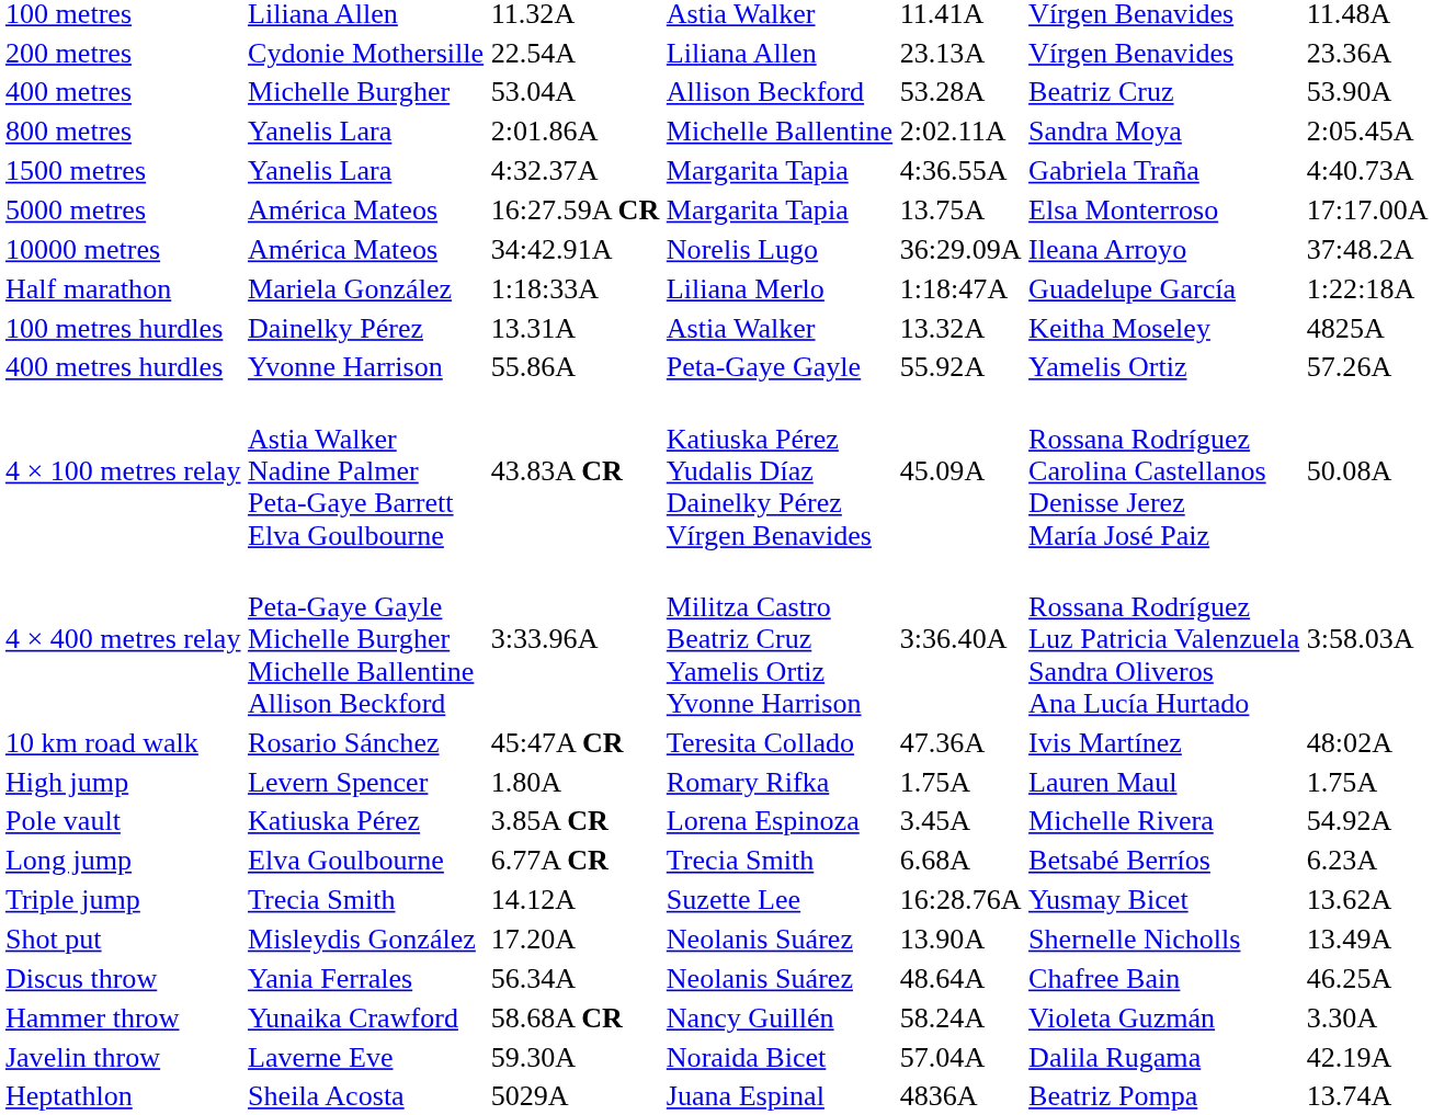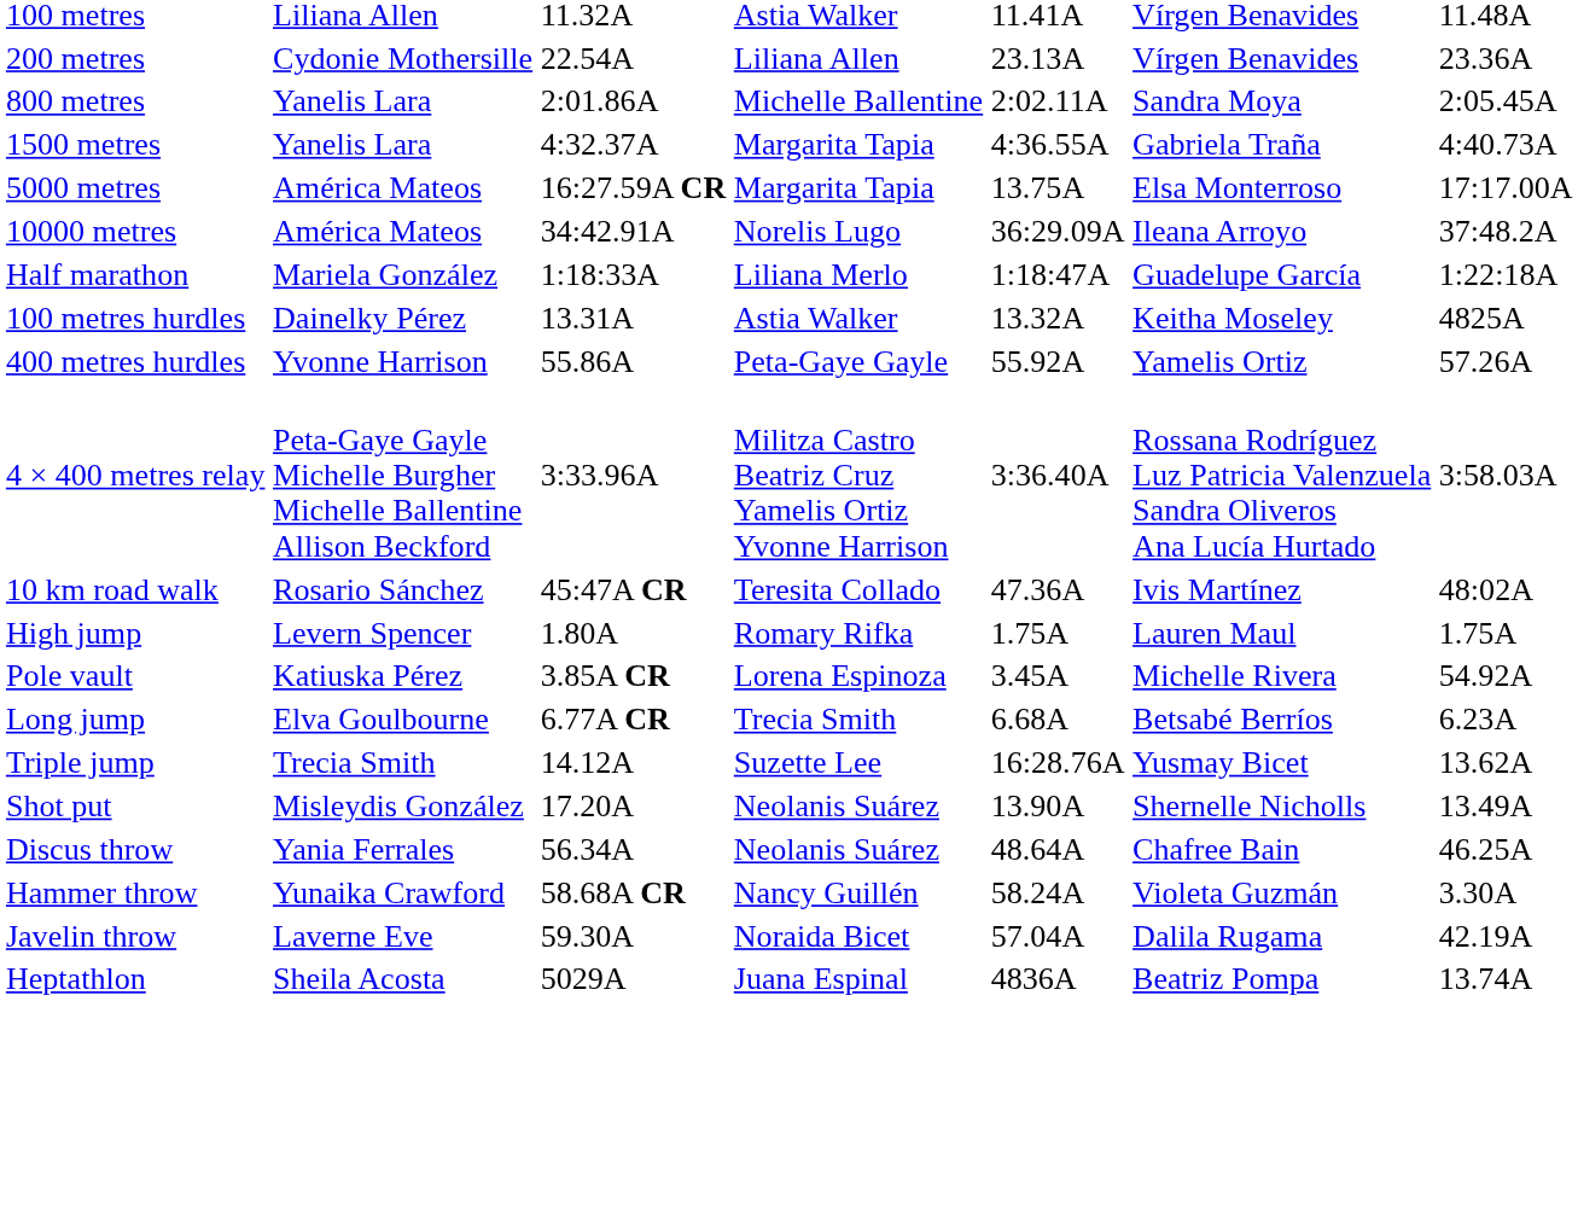 <table>
 <tr>
 <td><a href='#'>100 metres</a></td>
 <td><a href='#'>Liliana Allen</a><br> </td>
 <td>11.32A</td>
 <td><a href='#'>Astia Walker</a><br> </td>
 <td>11.41A</td>
 <td><a href='#'>Vírgen Benavides</a><br> </td>
 <td>11.48A</td>
 </tr>
 <tr>
 <td><a href='#'>200 metres</a></td>
 <td><a href='#'>Cydonie Mothersille</a><br> </td>
 <td>22.54A</td>
 <td><a href='#'>Liliana Allen</a><br> </td>
 <td>23.13A</td>
 <td><a href='#'>Vírgen Benavides</a><br> </td>
 <td>23.36A</td>
-</tr>
-<tr>
-<td><a href='#'>400 metres</a></td>
-<td><a href='#'>Michelle Burgher</a><br> </td>
-<td>53.04A</td>
-<td><a href='#'>Allison Beckford</a><br> </td>
-<td>53.28A</td>
-<td><a href='#'>Beatriz Cruz</a><br> </td>
-<td>53.90A</td>
 </tr>
 <tr>
 <td><a href='#'>800 metres</a></td>
 <td><a href='#'>Yanelis Lara</a><br> </td>
 <td>2:01.86A</td>
 <td><a href='#'>Michelle Ballentine</a><br> </td>
 <td>2:02.11A</td>
 <td><a href='#'>Sandra Moya</a><br> </td>
 <td>2:05.45A</td>
 </tr>
 <tr>
 <td><a href='#'>1500 metres</a></td>
 <td><a href='#'>Yanelis Lara</a><br> </td>
 <td>4:32.37A</td>
 <td><a href='#'>Margarita Tapia</a><br> </td>
 <td>4:36.55A</td>
 <td><a href='#'>Gabriela Traña</a><br> </td>
 <td>4:40.73A</td>
 </tr>
 <tr>
 <td><a href='#'>5000 metres</a></td>
 <td><a href='#'>América Mateos</a><br> </td>
 <td>16:27.59A <strong>CR</strong></td>
 <td><a href='#'>Margarita Tapia</a><br> </td>
 <td>13.75A</td>
 <td><a href='#'>Elsa Monterroso</a><br> </td>
 <td>17:17.00A</td>
 </tr>
 <tr>
 <td><a href='#'>10000 metres</a></td>
 <td><a href='#'>América Mateos</a><br> </td>
 <td>34:42.91A</td>
 <td><a href='#'>Norelis Lugo</a><br> </td>
 <td>36:29.09A</td>
 <td><a href='#'>Ileana Arroyo</a><br> </td>
 <td>37:48.2A</td>
 </tr>
 <tr>
 <td><a href='#'>Half marathon</a></td>
 <td><a href='#'>Mariela González</a><br> </td>
 <td>1:18:33A</td>
 <td><a href='#'>Liliana Merlo</a><br> </td>
 <td>1:18:47A</td>
 <td><a href='#'>Guadelupe García</a><br> </td>
 <td>1:22:18A</td>
 </tr>
 <tr>
 <td><a href='#'>100 metres hurdles</a></td>
 <td><a href='#'>Dainelky Pérez</a><br> </td>
 <td>13.31A</td>
 <td><a href='#'>Astia Walker</a><br> </td>
 <td>13.32A</td>
 <td><a href='#'>Keitha Moseley</a><br> </td>
 <td>4825A</td>
 </tr>
 <tr>
 <td><a href='#'>400 metres hurdles</a></td>
 <td><a href='#'>Yvonne Harrison</a><br> </td>
 <td>55.86A</td>
 <td><a href='#'>Peta-Gaye Gayle</a><br> </td>
 <td>55.92A</td>
 <td><a href='#'>Yamelis Ortiz</a><br> </td>
 <td>57.26A</td>
-</tr>
-<tr>
-<td><a href='#'>4 × 100 metres relay</a></td>
-<td><br><a href='#'>Astia Walker</a><br><a href='#'>Nadine Palmer</a><br><a href='#'>Peta-Gaye Barrett</a><br><a href='#'>Elva Goulbourne</a></td>
-<td>43.83A <strong>CR</strong></td>
-<td><br><a href='#'>Katiuska Pérez</a><br><a href='#'>Yudalis Díaz</a><br><a href='#'>Dainelky Pérez</a><br><a href='#'>Vírgen Benavides</a></td>
-<td>45.09A</td>
-<td><br><a href='#'>Rossana Rodríguez</a><br><a href='#'>Carolina Castellanos</a><br><a href='#'>Denisse Jerez</a><br><a href='#'>María José Paiz</a></td>
-<td>50.08A</td>
 </tr>
 <tr>
 <td><a href='#'>4 × 400 metres relay</a></td>
 <td><br><a href='#'>Peta-Gaye Gayle</a><br><a href='#'>Michelle Burgher</a><br><a href='#'>Michelle Ballentine</a><br><a href='#'>Allison Beckford</a></td>
 <td>3:33.96A</td>
 <td><br><a href='#'>Militza Castro</a><br><a href='#'>Beatriz Cruz</a><br><a href='#'>Yamelis Ortiz</a><br><a href='#'>Yvonne Harrison</a></td>
 <td>3:36.40A</td>
 <td><br><a href='#'>Rossana Rodríguez</a><br><a href='#'>Luz Patricia Valenzuela</a><br><a href='#'>Sandra Oliveros</a><br><a href='#'>Ana Lucía Hurtado</a></td>
 <td>3:58.03A</td>
 </tr>
 <tr>
 <td><a href='#'>10 km road walk</a></td>
 <td><a href='#'>Rosario Sánchez</a><br> </td>
 <td>45:47A <strong>CR</strong></td>
 <td><a href='#'>Teresita Collado</a><br> </td>
 <td>47.36A</td>
 <td><a href='#'>Ivis Martínez</a><br> </td>
 <td>48:02A</td>
 </tr>
 <tr>
 <td><a href='#'>High jump</a></td>
 <td><a href='#'>Levern Spencer</a><br> </td>
 <td>1.80A</td>
 <td><a href='#'>Romary Rifka</a><br> </td>
 <td>1.75A</td>
 <td><a href='#'>Lauren Maul</a><br> </td>
 <td>1.75A</td>
 </tr>
 <tr>
 <td><a href='#'>Pole vault</a></td>
 <td><a href='#'>Katiuska Pérez</a><br> </td>
 <td>3.85A <strong>CR</strong></td>
 <td><a href='#'>Lorena Espinoza</a><br> </td>
 <td>3.45A</td>
 <td><a href='#'>Michelle Rivera</a><br> </td>
 <td>54.92A</td>
 </tr>
 <tr>
 <td><a href='#'>Long jump</a></td>
 <td><a href='#'>Elva Goulbourne</a><br> </td>
 <td>6.77A <strong>CR</strong></td>
 <td><a href='#'>Trecia Smith</a><br> </td>
 <td>6.68A</td>
 <td><a href='#'>Betsabé Berríos</a><br> </td>
 <td>6.23A</td>
 </tr>
 <tr>
 <td><a href='#'>Triple jump</a></td>
 <td><a href='#'>Trecia Smith</a><br> </td>
 <td>14.12A</td>
 <td><a href='#'>Suzette Lee</a><br> </td>
 <td>16:28.76A</td>
 <td><a href='#'>Yusmay Bicet</a><br> </td>
 <td>13.62A</td>
 </tr>
 <tr>
 <td><a href='#'>Shot put</a></td>
 <td><a href='#'>Misleydis González</a><br> </td>
 <td>17.20A</td>
 <td><a href='#'>Neolanis Suárez</a><br> </td>
 <td>13.90A</td>
 <td><a href='#'>Shernelle Nicholls</a><br> </td>
 <td>13.49A</td>
 </tr>
 <tr>
 <td><a href='#'>Discus throw</a></td>
 <td><a href='#'>Yania Ferrales</a><br> </td>
 <td>56.34A</td>
 <td><a href='#'>Neolanis Suárez</a><br> </td>
 <td>48.64A</td>
 <td><a href='#'>Chafree Bain</a><br> </td>
 <td>46.25A</td>
 </tr>
 <tr>
 <td><a href='#'>Hammer throw</a></td>
 <td><a href='#'>Yunaika Crawford</a><br> </td>
 <td>58.68A <strong>CR</strong></td>
 <td><a href='#'>Nancy Guillén</a><br> </td>
 <td>58.24A</td>
 <td><a href='#'>Violeta Guzmán</a><br> </td>
 <td>3.30A</td>
 </tr>
 <tr>
 <td><a href='#'>Javelin throw</a></td>
 <td><a href='#'>Laverne Eve</a><br> </td>
 <td>59.30A</td>
 <td><a href='#'>Noraida Bicet</a><br> </td>
 <td>57.04A</td>
 <td><a href='#'>Dalila Rugama</a><br> </td>
 <td>42.19A</td>
 </tr>
 <tr>
 <td><a href='#'>Heptathlon</a></td>
 <td><a href='#'>Sheila Acosta</a><br> </td>
 <td>5029A</td>
 <td><a href='#'>Juana Espinal</a><br> </td>
 <td>4836A</td>
 <td><a href='#'>Beatriz Pompa</a><br> </td>
 <td>13.74A</td>
 </tr>
 </table>
